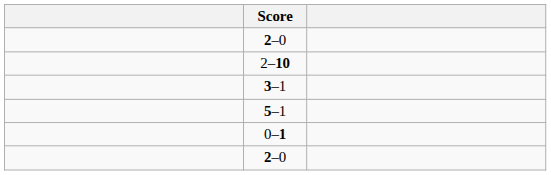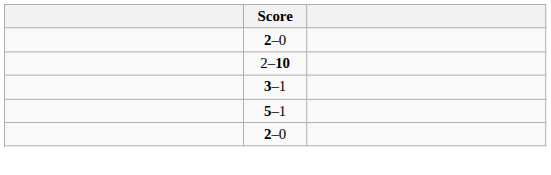 <table class="wikitable" style="text-align: center; font-size:100% ">
 <tr>
 <th align="right" width="250"></th>
 <th width="60">Score</th>
 <th align="left" width="250"></th>
 </tr>
 <tr>
 <td align=left></td>
 <td align=center><strong>2</strong>–0</td>
 <td align=left></td>
 </tr>
 <tr>
 <td align=left></td>
 <td align=center>2–<strong>10</strong></td>
 <td align=left></td>
 </tr>
 <tr>
 <td align=left></td>
 <td align=center><strong>3</strong>–1</td>
 <td align=left></td>
 </tr>
 <tr>
 <td align=left></td>
 <td align=center><strong>5</strong>–1</td>
 <td align=left></td>
 </tr>
 <tr>
 <td align=left></td>
-<td align=center>0–<strong>1</strong></td>
-<td align=left></td>
-</tr>
-<tr>
-<td align=left></td>
 <td align=center><strong>2</strong>–0</td>
 <td align=left></td>
 </tr>
 </table>
